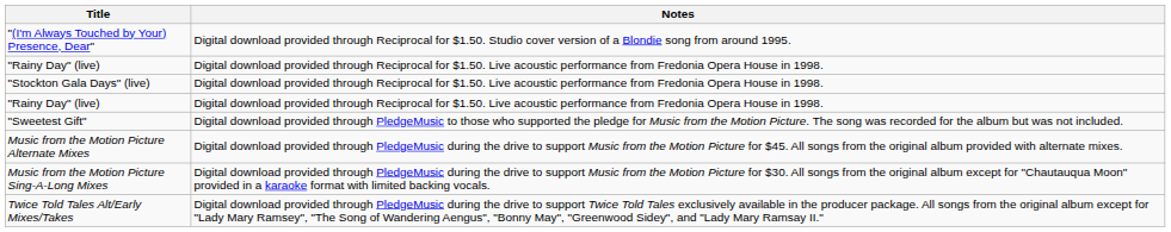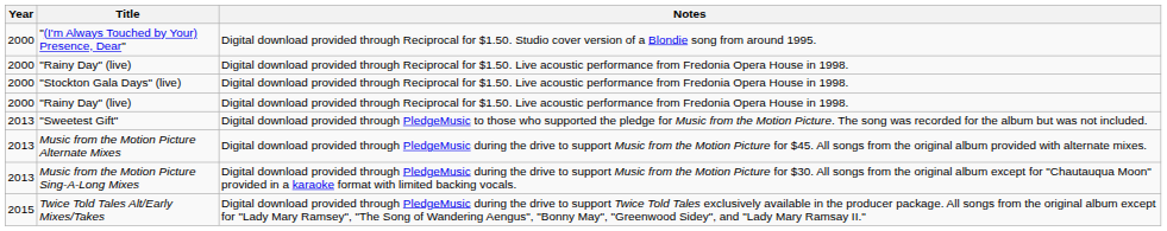 <table class="wikitable">
 <tr>
+<th>Year</th>
 <th>Title</th>
 <th>Notes</th>
 </tr>
 <tr>
+<td>2000</td>
 <td>"<a href='#'>(I'm Always Touched by Your) Presence, Dear</a>"</td>
 <td>Digital download provided through Reciprocal for $1.50. Studio cover version of a <a href='#'>Blondie</a> song from around 1995.</td>
 </tr>
 <tr>
+<td>2000</td>
 <td>"Rainy Day" (live)</td>
 <td>Digital download provided through Reciprocal for $1.50. Live acoustic performance from Fredonia Opera House in 1998.</td>
 </tr>
 <tr>
+<td>2000</td>
 <td>"Stockton Gala Days" (live)</td>
 <td>Digital download provided through Reciprocal for $1.50. Live acoustic performance from Fredonia Opera House in 1998.</td>
 </tr>
 <tr>
+<td>2000</td>
 <td>"Rainy Day" (live)</td>
 <td>Digital download provided through Reciprocal for $1.50. Live acoustic performance from Fredonia Opera House in 1998.</td>
 </tr>
 <tr>
+<td>2013</td>
 <td>"Sweetest Gift"</td>
 <td>Digital download provided through <a href='#'>PledgeMusic</a> to those who supported the pledge for <em>Music from the Motion Picture</em>. The song was recorded for the album but was not included.</td>
 </tr>
 <tr>
+<td>2013</td>
 <td><em>Music from the Motion Picture Alternate Mixes</em></td>
 <td>Digital download provided through <a href='#'>PledgeMusic</a> during the drive to support <em>Music from the Motion Picture</em> for $45. All songs from the original album provided with alternate mixes.</td>
 </tr>
 <tr>
+<td>2013</td>
 <td><em>Music from the Motion Picture Sing-A-Long Mixes</em></td>
 <td>Digital download provided through <a href='#'>PledgeMusic</a> during the drive to support <em>Music from the Motion Picture</em> for $30. All songs from the original album except for "Chautauqua Moon" provided in a <a href='#'>karaoke</a> format with limited backing vocals.</td>
 </tr>
 <tr>
+<td>2015</td>
 <td><em>Twice Told Tales Alt/Early Mixes/Takes</em></td>
 <td>Digital download provided through <a href='#'>PledgeMusic</a> during the drive to support <em>Twice Told Tales</em> exclusively available in the producer package. All songs from the original album except for "Lady Mary Ramsey", "The Song of Wandering Aengus", "Bonny May", "Greenwood Sidey", and "Lady Mary Ramsay II."</td>
 </tr>
 </table>
